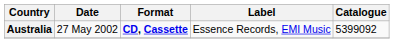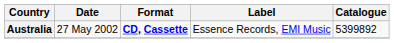 <table class="wikitable plainrowheaders">
 <tr>
 <th scope="col">Country</th>
 <th scope="col">Date</th>
 <th scope="col">Format</th>
 <th scope="col">Label</th>
 <th scope="col">Catalogue</th>
 </tr>
 <tr>
 <th scope="row">Australia</th>
 <td>27 May 2002</td>
 <td><strong><a href='#'>CD</a>, <a href='#'>Cassette</a></strong></td>
 <td>Essence Records, <a href='#'>EMI Music</a></td>
-<td>5399092</td>
+<td>5399892</td>
 </tr>
 <tr>
 </tr>
 </table>
